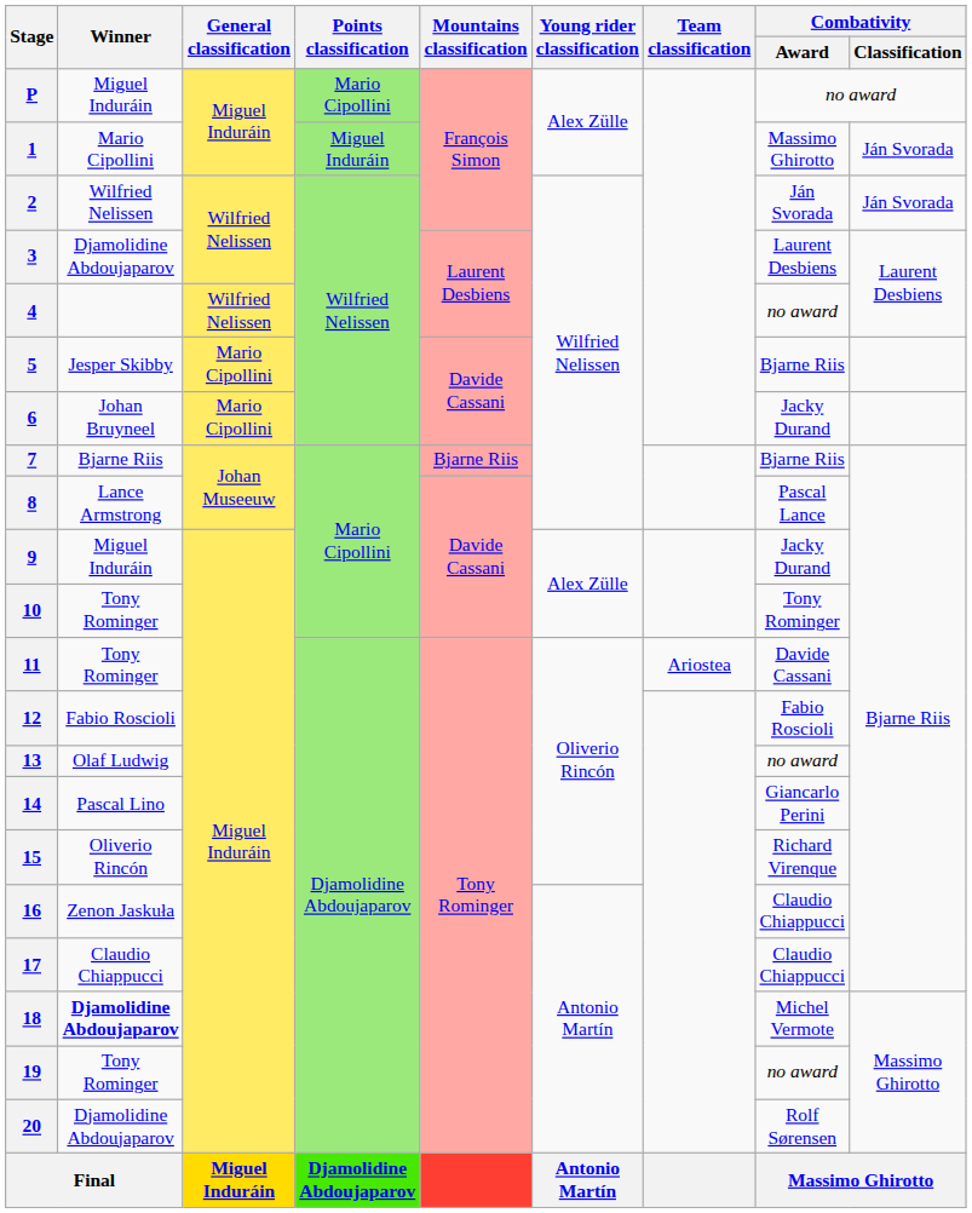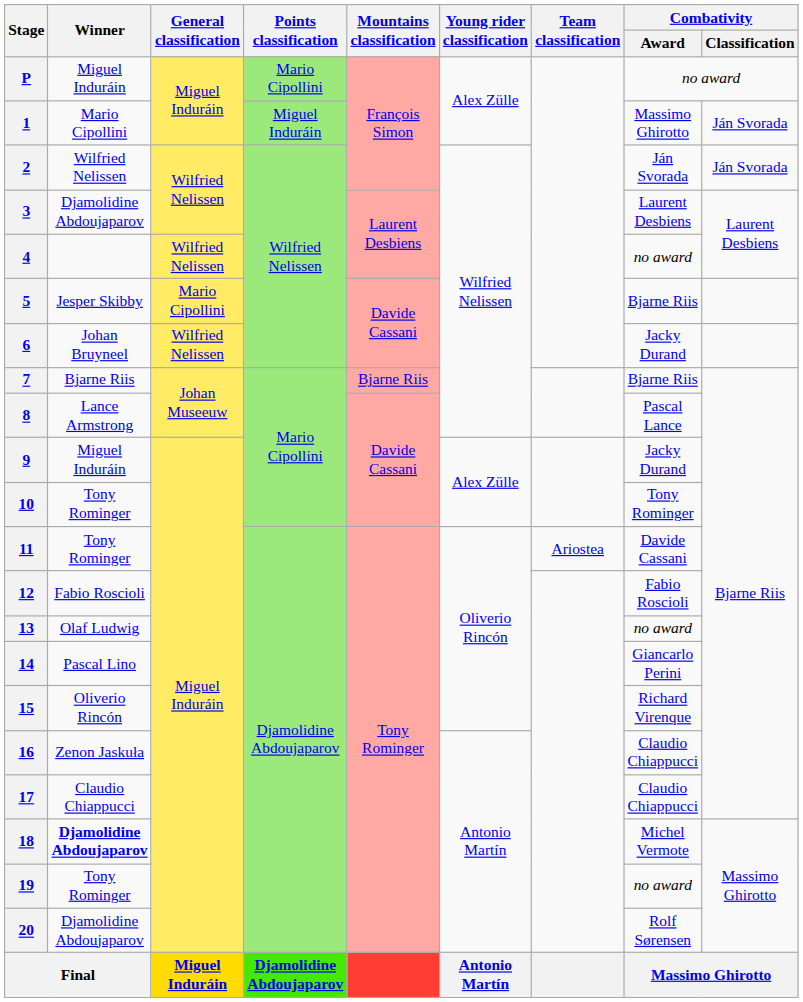 <table class="wikitable" style="text-align:center; font-size:smaller; clear:both;">
 <tr>
 <th scope="col" style="width:1%;" rowspan="2">Stage</th>
 <th scope="col" style="width:12%;" rowspan="2">Winner</th>
 <th scope="col" style="width:12%;" rowspan="2"><a href='#'>General classification</a><br></th>
 <th scope="col" style="width:12%;" rowspan="2"><a href='#'>Points classification</a><br></th>
 <th scope="col" style="width:12%;" rowspan="2"><a href='#'>Mountains classification</a><br></th>
 <th scope="col" style="width:12%;" rowspan="2"><a href='#'>Young rider classification</a></th>
 <th scope="col" style="width:12%;" rowspan="2"><a href='#'>Team classification</a></th>
 <th scope="col" style="width:14%;" colspan="2"><a href='#'>Combativity</a></th>
 </tr>
 <tr>
 <th scope="col" style="width:12%;">Award</th>
 <th scope="col" style="width:12%;">Classification</th>
 </tr>
 <tr>
 <th scope="row"><a href='#'>P</a></th>
 <td><a href='#'>Miguel Induráin</a></td>
 <td style="background:#FFEB64;"     rowspan="2"><a href='#'>Miguel Induráin</a></td>
 <td style="background:#9CE97B;"><a href='#'>Mario Cipollini</a></td>
 <td style="background:#FFA8A4;"     rowspan="3"><a href='#'>François Simon</a></td>
 <td rowspan="2"><a href='#'>Alex Zülle</a></td>
 <td rowspan="7"></td>
 <td colspan="2"><em>no award</em></td>
 </tr>
 <tr>
 <th scope="row"><a href='#'>1</a></th>
 <td><a href='#'>Mario Cipollini</a></td>
 <td style="background:#9CE97B;"><a href='#'>Miguel Induráin</a></td>
 <td><a href='#'>Massimo Ghirotto</a></td>
 <td><a href='#'>Ján Svorada</a></td>
 </tr>
 <tr>
 <th scope="row"><a href='#'>2</a></th>
 <td><a href='#'>Wilfried Nelissen</a></td>
 <td style="background:#FFEB64;"     rowspan="2"><a href='#'>Wilfried Nelissen</a></td>
 <td style="background:#9CE97B;" rowspan="5"><a href='#'>Wilfried Nelissen</a></td>
 <td rowspan="7"><a href='#'>Wilfried Nelissen</a></td>
 <td><a href='#'>Ján Svorada</a></td>
 <td><a href='#'>Ján Svorada</a></td>
 </tr>
 <tr>
 <th scope="row"><a href='#'>3</a></th>
 <td><a href='#'>Djamolidine Abdoujaparov</a></td>
 <td style="background:#FFA8A4;"     rowspan="2"><a href='#'>Laurent Desbiens</a></td>
 <td><a href='#'>Laurent Desbiens</a></td>
 <td rowspan="2"><a href='#'>Laurent Desbiens</a></td>
 </tr>
 <tr>
 <th scope="row"><a href='#'>4</a></th>
 <td></td>
 <td style="background:#FFEB64;"><a href='#'>Wilfried Nelissen</a></td>
 <td><em>no award</em></td>
 </tr>
 <tr>
 <th scope="row"><a href='#'>5</a></th>
 <td><a href='#'>Jesper Skibby</a></td>
 <td style="background:#FFEB64;"><a href='#'>Mario Cipollini</a></td>
 <td style="background:#FFA8A4;"     rowspan="2"><a href='#'>Davide Cassani</a></td>
 <td><a href='#'>Bjarne Riis</a></td>
 <td></td>
 </tr>
 <tr>
 <th scope="row"><a href='#'>6</a></th>
 <td><a href='#'>Johan Bruyneel</a></td>
-<td style="background:#FFEB64;"><a href='#'>Mario Cipollini</a></td>
+<td style="background:#FFEB64;"><a href='#'>Wilfried Nelissen</a></td>
 <td><a href='#'>Jacky Durand</a></td>
 <td></td>
 </tr>
 <tr>
 <th scope="row"><a href='#'>7</a></th>
 <td><a href='#'>Bjarne Riis</a></td>
 <td style="background:#FFEB64;"     rowspan="2"><a href='#'>Johan Museeuw</a></td>
 <td style="background:#9CE97B;" rowspan="4"><a href='#'>Mario Cipollini</a></td>
 <td style="background:#FFA8A4;"><a href='#'>Bjarne Riis</a></td>
 <td rowspan="2"></td>
 <td><a href='#'>Bjarne Riis</a></td>
 <td rowspan="11"><a href='#'>Bjarne Riis</a></td>
 </tr>
 <tr>
 <th scope="row"><a href='#'>8</a></th>
 <td><a href='#'>Lance Armstrong</a></td>
 <td style="background:#FFA8A4;"     rowspan="3"><a href='#'>Davide Cassani</a></td>
 <td><a href='#'>Pascal Lance</a></td>
 </tr>
 <tr>
 <th scope="row"><a href='#'>9</a></th>
 <td><a href='#'>Miguel Induráin</a></td>
 <td style="background:#FFEB64;"      rowspan="12"><a href='#'>Miguel Induráin</a></td>
 <td rowspan="2"><a href='#'>Alex Zülle</a></td>
 <td rowspan="2"></td>
 <td><a href='#'>Jacky Durand</a></td>
 </tr>
 <tr>
 <th scope="row"><a href='#'>10</a></th>
 <td><a href='#'>Tony Rominger</a></td>
 <td><a href='#'>Tony Rominger</a></td>
 </tr>
 <tr>
 <th scope="row"><a href='#'>11</a></th>
 <td><a href='#'>Tony Rominger</a></td>
 <td style="background:#9CE97B;" rowspan="10"><a href='#'>Djamolidine Abdoujaparov</a></td>
 <td style="background:#FFA8A4;"     rowspan="10"><a href='#'>Tony Rominger</a></td>
 <td rowspan="5"><a href='#'>Oliverio Rincón</a></td>
 <td><a href='#'>Ariostea</a></td>
 <td><a href='#'>Davide Cassani</a></td>
 </tr>
 <tr>
 <th scope="row"><a href='#'>12</a></th>
 <td><a href='#'>Fabio Roscioli</a></td>
 <td rowspan="9"></td>
 <td><a href='#'>Fabio Roscioli</a></td>
 </tr>
 <tr>
 <th scope="row"><a href='#'>13</a></th>
 <td><a href='#'>Olaf Ludwig</a></td>
 <td><em>no award</em></td>
 </tr>
 <tr>
 <th scope="row"><a href='#'>14</a></th>
 <td><a href='#'>Pascal Lino</a></td>
 <td><a href='#'>Giancarlo Perini</a></td>
 </tr>
 <tr>
 <th scope="row"><a href='#'>15</a></th>
 <td><a href='#'>Oliverio Rincón</a></td>
 <td><a href='#'>Richard Virenque</a></td>
 </tr>
 <tr>
 <th scope="row"><a href='#'>16</a></th>
 <td><a href='#'>Zenon Jaskuła</a></td>
 <td rowspan="5"><a href='#'>Antonio Martín</a></td>
 <td><a href='#'>Claudio Chiappucci</a></td>
 </tr>
 <tr>
 <th scope="row"><a href='#'>17</a></th>
 <td><a href='#'>Claudio Chiappucci</a></td>
 <td><a href='#'>Claudio Chiappucci</a></td>
 </tr>
 <tr>
 <th scope="row"><a href='#'>18</a></th>
 <td><strong><a href='#'>Djamolidine Abdoujaparov</a></strong></td>
 <td><a href='#'>Michel Vermote</a></td>
 <td rowspan="3"><a href='#'>Massimo Ghirotto</a></td>
 </tr>
 <tr>
 <th scope="row"><a href='#'>19</a></th>
 <td><a href='#'>Tony Rominger</a></td>
 <td><em>no award</em></td>
 </tr>
 <tr>
 <th scope="row"><a href='#'>20</a></th>
 <td><a href='#'>Djamolidine Abdoujaparov</a></td>
 <td><a href='#'>Rolf Sørensen</a></td>
 </tr>
 <tr>
 <th colspan="2">Final</th>
 <th style="background:#FFDB00;"><a href='#'>Miguel Induráin</a></th>
 <th style="background:#46E800;"><a href='#'>Djamolidine Abdoujaparov</a></th>
 <th style="background:#FF3E33;"></th>
 <th><a href='#'>Antonio Martín</a></th>
 <th></th>
 <th colspan="2"><a href='#'>Massimo Ghirotto</a></th>
 </tr>
 </table>
